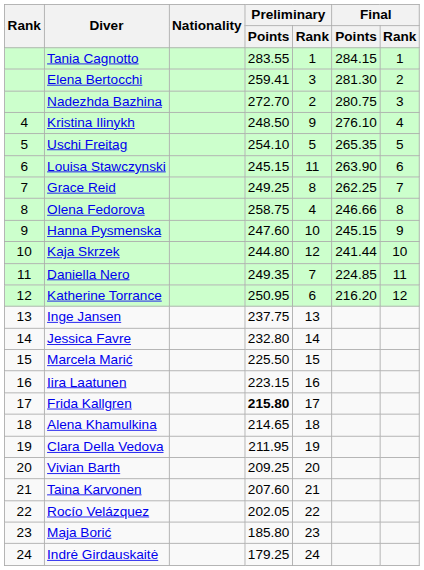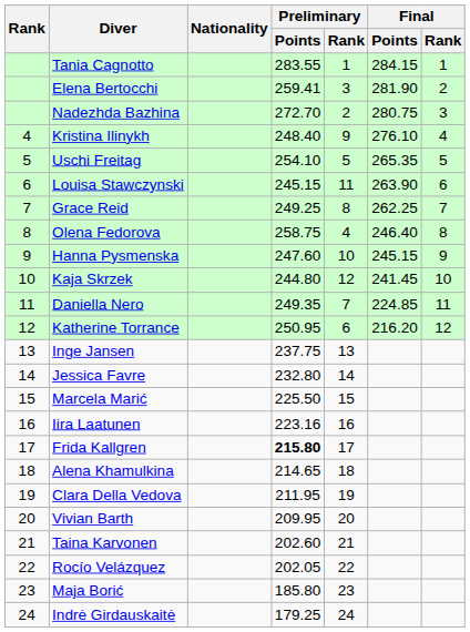 <table class="wikitable sortable" style="text-align:center">
 <tr>
 <th rowspan=2>Rank</th>
 <th rowspan=2>Diver</th>
 <th rowspan=2>Nationality</th>
 <th colspan=2>Preliminary</th>
 <th colspan=2>Final</th>
 </tr>
 <tr>
 <th>Points</th>
 <th>Rank</th>
 <th>Points</th>
 <th>Rank</th>
 </tr>
 <tr bgcolor=ccffcc>
 <td></td>
 <td align=left><a href='#'>Tania Cagnotto</a></td>
 <td align=left></td>
 <td>283.55</td>
 <td>1</td>
 <td>284.15</td>
 <td>1</td>
 </tr>
 <tr bgcolor=ccffcc>
 <td></td>
 <td align=left><a href='#'>Elena Bertocchi</a></td>
 <td align=left></td>
 <td>259.41</td>
 <td>3</td>
-<td>281.30</td>
+<td>281.90</td>
 <td>2</td>
 </tr>
 <tr bgcolor=ccffcc>
 <td></td>
 <td align=left><a href='#'>Nadezhda Bazhina</a></td>
 <td align=left></td>
 <td>272.70</td>
 <td>2</td>
 <td>280.75</td>
 <td>3</td>
 </tr>
 <tr bgcolor=ccffcc>
 <td>4</td>
 <td align=left><a href='#'>Kristina Ilinykh</a></td>
 <td align=left></td>
-<td>248.50</td>
+<td>248.40</td>
 <td>9</td>
 <td>276.10</td>
 <td>4</td>
 </tr>
 <tr bgcolor=ccffcc>
 <td>5</td>
 <td align=left><a href='#'>Uschi Freitag</a></td>
 <td align=left></td>
 <td>254.10</td>
 <td>5</td>
 <td>265.35</td>
 <td>5</td>
 </tr>
 <tr bgcolor=ccffcc>
 <td>6</td>
 <td align=left><a href='#'>Louisa Stawczynski</a></td>
 <td align=left></td>
 <td>245.15</td>
 <td>11</td>
 <td>263.90</td>
 <td>6</td>
 </tr>
 <tr bgcolor=ccffcc>
 <td>7</td>
 <td align=left><a href='#'>Grace Reid</a></td>
 <td align=left></td>
 <td>249.25</td>
 <td>8</td>
 <td>262.25</td>
 <td>7</td>
 </tr>
 <tr bgcolor=ccffcc>
 <td>8</td>
 <td align=left><a href='#'>Olena Fedorova</a></td>
 <td align=left></td>
 <td>258.75</td>
 <td>4</td>
-<td>246.66</td>
+<td>246.40</td>
 <td>8</td>
 </tr>
 <tr bgcolor=ccffcc>
 <td>9</td>
 <td align=left><a href='#'>Hanna Pysmenska</a></td>
 <td align=left></td>
 <td>247.60</td>
 <td>10</td>
 <td>245.15</td>
 <td>9</td>
 </tr>
 <tr bgcolor=ccffcc>
 <td>10</td>
 <td align=left><a href='#'>Kaja Skrzek</a></td>
 <td align=left></td>
 <td>244.80</td>
 <td>12</td>
-<td>241.44</td>
+<td>241.45</td>
 <td>10</td>
 </tr>
 <tr bgcolor=ccffcc>
 <td>11</td>
 <td align=left><a href='#'>Daniella Nero</a></td>
 <td align=left></td>
 <td>249.35</td>
 <td>7</td>
 <td>224.85</td>
 <td>11</td>
 </tr>
 <tr bgcolor=ccffcc>
 <td>12</td>
 <td align=left><a href='#'>Katherine Torrance</a></td>
 <td align=left></td>
 <td>250.95</td>
 <td>6</td>
 <td>216.20</td>
 <td>12</td>
 </tr>
 <tr>
 <td>13</td>
 <td align=left><a href='#'>Inge Jansen</a></td>
 <td align=left></td>
 <td>237.75</td>
 <td>13</td>
 <td></td>
 <td></td>
 </tr>
 <tr>
 <td>14</td>
 <td align=left><a href='#'>Jessica Favre</a></td>
 <td align=left></td>
 <td>232.80</td>
 <td>14</td>
 <td></td>
 <td></td>
 </tr>
 <tr>
 <td>15</td>
 <td align=left><a href='#'>Marcela Marić</a></td>
 <td align=left></td>
 <td>225.50</td>
 <td>15</td>
 <td></td>
 <td></td>
 </tr>
 <tr>
 <td>16</td>
 <td align=left><a href='#'>Iira Laatunen</a></td>
 <td align=left></td>
-<td>223.15</td>
+<td>223.16</td>
 <td>16</td>
 <td></td>
 <td></td>
 </tr>
 <tr>
 <td>17</td>
 <td align=left><a href='#'>Frida Kallgren</a></td>
 <td align=left></td>
 <td><strong>215.80</strong></td>
 <td>17</td>
 <td></td>
 <td></td>
 </tr>
 <tr>
 <td>18</td>
 <td align=left><a href='#'>Alena Khamulkina</a></td>
 <td align=left></td>
 <td>214.65</td>
 <td>18</td>
 <td></td>
 <td></td>
 </tr>
 <tr>
 <td>19</td>
 <td align=left><a href='#'>Clara Della Vedova</a></td>
 <td align=left></td>
 <td>211.95</td>
 <td>19</td>
 <td></td>
 <td></td>
 </tr>
 <tr>
 <td>20</td>
 <td align=left><a href='#'>Vivian Barth</a></td>
 <td align=left></td>
-<td>209.25</td>
+<td>209.95</td>
 <td>20</td>
 <td></td>
 <td></td>
 </tr>
 <tr>
 <td>21</td>
 <td align=left><a href='#'>Taina Karvonen</a></td>
 <td align=left></td>
-<td>207.60</td>
+<td>202.60</td>
 <td>21</td>
 <td></td>
 <td></td>
 </tr>
 <tr>
 <td>22</td>
 <td align=left><a href='#'>Rocío Velázquez</a></td>
 <td align=left></td>
 <td>202.05</td>
 <td>22</td>
 <td></td>
 <td></td>
 </tr>
 <tr>
 <td>23</td>
 <td align=left><a href='#'>Maja Borić</a></td>
 <td align=left></td>
 <td>185.80</td>
 <td>23</td>
 <td></td>
 <td></td>
 </tr>
 <tr>
 <td>24</td>
 <td align=left><a href='#'>Indrė Girdauskaitė</a></td>
 <td align=left></td>
 <td>179.25</td>
 <td>24</td>
 <td></td>
 <td></td>
 </tr>
 </table>
